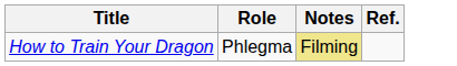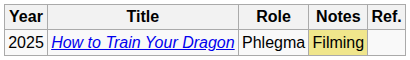 <table class="wikitable sortable">
 <tr>
+<th>Year</th>
 <th>Title</th>
 <th>Role</th>
 <th>Notes</th>
 <th class="unsortable">Ref.</th>
 </tr>
 <tr>
+<td>2025</td>
 <td><em><a href='#'>How to Train Your Dragon</a></em></td>
 <td>Phlegma</td>
 <td style="background: khaki;">Filming</td>
 <td></td>
 </tr>
 </table>
